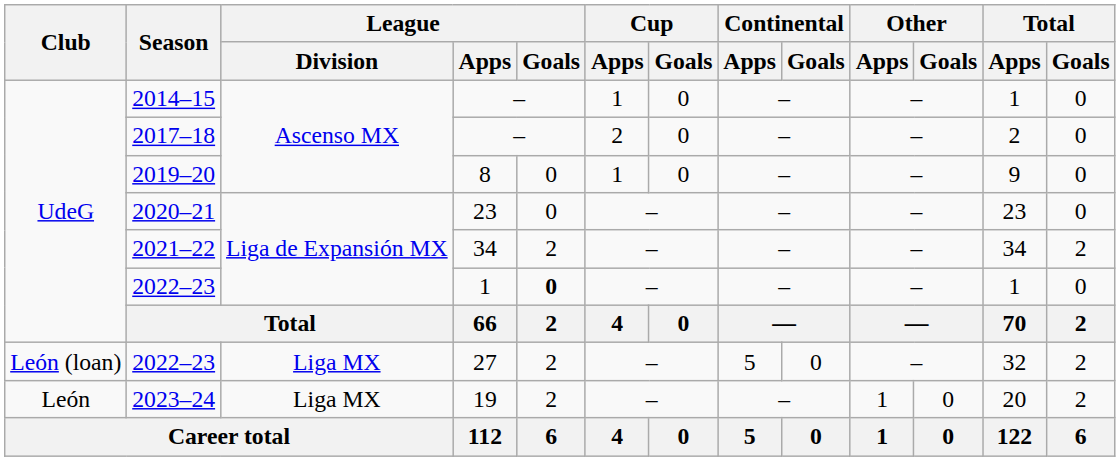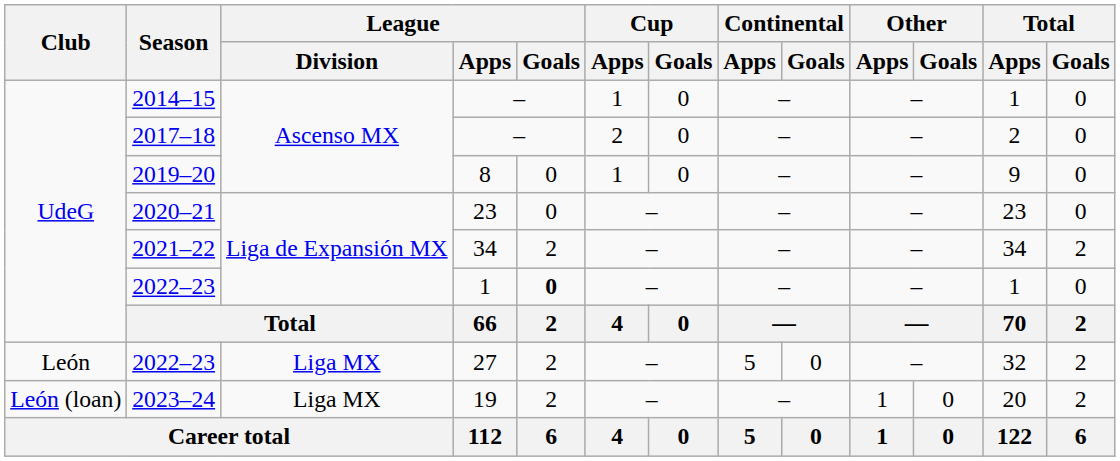 <table class="wikitable" style="text-align: center">
 <tr>
 <th rowspan="2">Club</th>
 <th rowspan="2">Season</th>
 <th colspan="3">League</th>
 <th colspan="2">Cup</th>
 <th colspan="2">Continental</th>
 <th colspan="2">Other</th>
 <th colspan="2">Total</th>
 </tr>
 <tr>
 <th>Division</th>
 <th>Apps</th>
 <th>Goals</th>
 <th>Apps</th>
 <th>Goals</th>
 <th>Apps</th>
 <th>Goals</th>
 <th>Apps</th>
 <th>Goals</th>
 <th>Apps</th>
 <th>Goals</th>
 </tr>
 <tr>
 <td rowspan="7"><a href='#'>UdeG</a></td>
 <td><a href='#'>2014–15</a></td>
 <td rowspan="3"><a href='#'>Ascenso MX</a></td>
 <td colspan="2">–</td>
 <td>1</td>
 <td>0</td>
 <td colspan="2">–</td>
 <td colspan="2">–</td>
 <td>1</td>
 <td>0</td>
 </tr>
 <tr>
 <td><a href='#'>2017–18</a></td>
 <td colspan="2">–</td>
 <td>2</td>
 <td>0</td>
 <td colspan="2">–</td>
 <td colspan="2">–</td>
 <td>2</td>
 <td>0</td>
 </tr>
 <tr>
 <td><a href='#'>2019–20</a></td>
 <td>8</td>
 <td>0</td>
 <td>1</td>
 <td>0</td>
 <td colspan="2">–</td>
 <td colspan="2">–</td>
 <td>9</td>
 <td>0</td>
 </tr>
 <tr>
 <td><a href='#'>2020–21</a></td>
 <td rowspan="3"><a href='#'>Liga de Expansión MX</a></td>
 <td>23</td>
 <td>0</td>
 <td colspan="2">–</td>
 <td colspan="2">–</td>
 <td colspan="2">–</td>
 <td>23</td>
 <td>0</td>
 </tr>
 <tr>
 <td><a href='#'>2021–22</a></td>
 <td>34</td>
 <td>2</td>
 <td colspan="2">–</td>
 <td colspan="2">–</td>
 <td colspan="2">–</td>
 <td>34</td>
 <td>2</td>
 </tr>
 <tr>
 <td><a href='#'>2022–23</a></td>
 <td>1</td>
 <td><strong>0</strong></td>
 <td colspan="2">–</td>
 <td colspan="2">–</td>
 <td colspan="2">–</td>
 <td>1</td>
 <td>0</td>
 </tr>
 <tr>
 <th colspan="2">Total</th>
 <th>66</th>
 <th>2</th>
 <th>4</th>
 <th>0</th>
 <th colspan="2">—</th>
 <th colspan="2">—</th>
 <th>70</th>
 <th>2</th>
 </tr>
 <tr>
-<td><a href='#'>León</a> (loan)</td>
+<td rowspan="1">León</td>
 <td><a href='#'>2022–23</a></td>
 <td><a href='#'>Liga MX</a></td>
 <td>27</td>
 <td>2</td>
 <td colspan="2">–</td>
 <td>5</td>
 <td>0</td>
 <td colspan="2">–</td>
 <td>32</td>
 <td>2</td>
 </tr>
 <tr>
-<td rowspan="1">León</td>
+<td><a href='#'>León</a> (loan)</td>
 <td><a href='#'>2023–24</a></td>
 <td rowspan="1">Liga MX</td>
 <td>19</td>
 <td>2</td>
 <td colspan="2">–</td>
 <td colspan="2">–</td>
 <td>1</td>
 <td>0</td>
 <td>20</td>
 <td>2</td>
 </tr>
 <tr>
 <th colspan="3"><strong>Career total</strong></th>
 <th>112</th>
 <th>6</th>
 <th>4</th>
 <th>0</th>
 <th>5</th>
 <th>0</th>
 <th>1</th>
 <th>0</th>
 <th>122</th>
 <th>6</th>
 </tr>
 </table>
